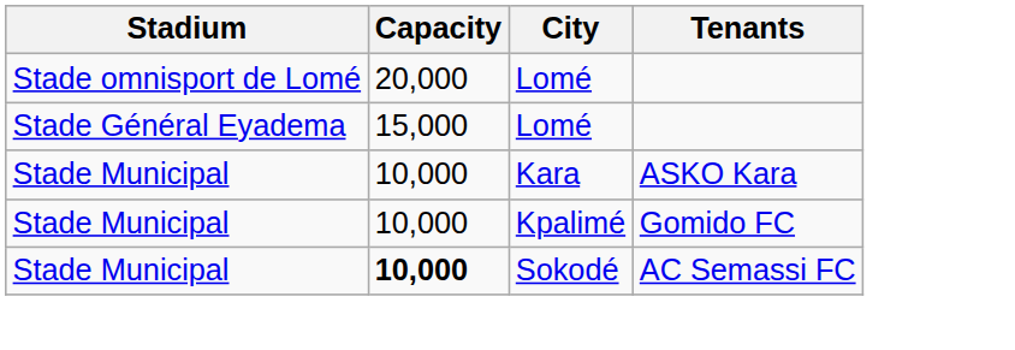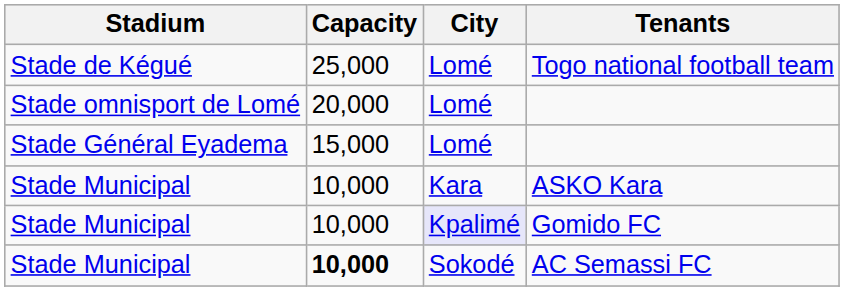 <table class="wikitable sortable">
 <tr>
 <th>Stadium</th>
 <th>Capacity</th>
 <th>City</th>
 <th>Tenants</th>
+</tr>
+<tr>
+<td><a href='#'>Stade de Kégué</a></td>
+<td>25,000</td>
+<td><a href='#'>Lomé</a></td>
+<td><a href='#'>Togo national football team</a></td>
 </tr>
 <tr>
 <td><a href='#'>Stade omnisport de Lomé</a></td>
 <td>20,000</td>
 <td><a href='#'>Lomé</a></td>
 <td></td>
 </tr>
 <tr>
 <td><a href='#'>Stade Général Eyadema</a></td>
 <td>15,000</td>
 <td><a href='#'>Lomé</a></td>
 <td></td>
 </tr>
 <tr>
 <td><a href='#'>Stade Municipal</a></td>
 <td>10,000</td>
 <td><a href='#'>Kara</a></td>
 <td><a href='#'>ASKO Kara</a></td>
 </tr>
 <tr>
 <td><a href='#'>Stade Municipal</a></td>
 <td>10,000</td>
-<td><a href='#'>Kpalimé</a></td>
+<td style="background: lavender;"><a href='#'>Kpalimé</a></td>
 <td><a href='#'>Gomido FC</a></td>
 </tr>
 <tr>
 <td><a href='#'>Stade Municipal</a></td>
 <td><strong>10,000</strong></td>
 <td><a href='#'>Sokodé</a></td>
 <td><a href='#'>AC Semassi FC</a></td>
 </tr>
 </table>
